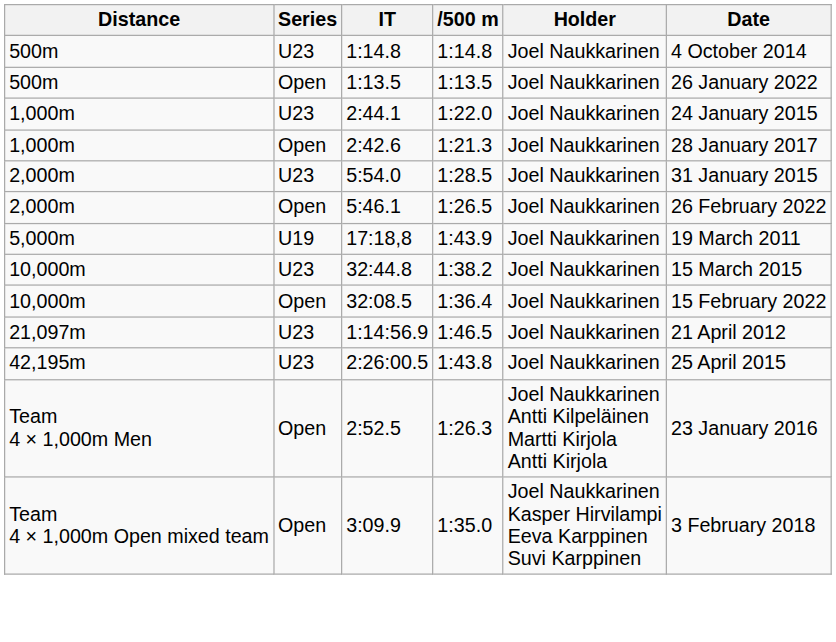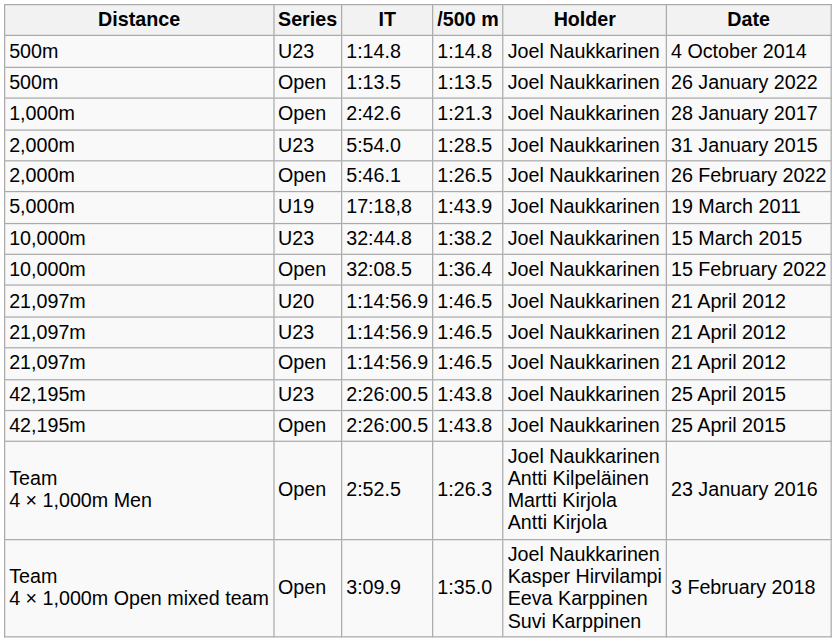 <table class="wikitable">
 <tr>
 <th>Distance</th>
 <th>Series</th>
 <th>IT</th>
 <th>/500 m</th>
 <th>Holder</th>
 <th>Date</th>
 </tr>
 <tr>
 <td>500m</td>
 <td>U23</td>
 <td>1:14.8</td>
 <td>1:14.8</td>
 <td>Joel Naukkarinen</td>
 <td>4 October 2014</td>
 </tr>
 <tr>
 <td>500m</td>
 <td>Open</td>
 <td>1:13.5</td>
 <td>1:13.5</td>
 <td>Joel Naukkarinen</td>
 <td>26 January 2022</td>
-</tr>
-<tr>
-<td>1,000m</td>
-<td>U23</td>
-<td>2:44.1</td>
-<td>1:22.0</td>
-<td>Joel Naukkarinen</td>
-<td>24 January 2015</td>
 </tr>
 <tr>
 <td>1,000m</td>
 <td>Open</td>
 <td>2:42.6</td>
 <td>1:21.3</td>
 <td>Joel Naukkarinen</td>
 <td>28 January 2017</td>
 </tr>
 <tr>
 <td>2,000m</td>
 <td>U23</td>
 <td>5:54.0</td>
 <td>1:28.5</td>
 <td>Joel Naukkarinen</td>
 <td>31 January 2015</td>
 </tr>
 <tr>
 <td>2,000m</td>
 <td>Open</td>
 <td>5:46.1</td>
 <td>1:26.5</td>
 <td>Joel Naukkarinen</td>
 <td>26 February 2022</td>
 </tr>
 <tr>
 <td>5,000m</td>
 <td>U19</td>
 <td>17:18,8</td>
 <td>1:43.9</td>
 <td>Joel Naukkarinen</td>
 <td>19 March 2011</td>
 </tr>
 <tr>
 <td>10,000m</td>
 <td>U23</td>
 <td>32:44.8</td>
 <td>1:38.2</td>
 <td>Joel Naukkarinen</td>
 <td>15 March 2015</td>
 </tr>
 <tr>
 <td>10,000m</td>
 <td>Open</td>
 <td>32:08.5</td>
 <td>1:36.4</td>
 <td>Joel Naukkarinen</td>
 <td>15 February 2022</td>
 </tr>
 <tr>
 <td>21,097m</td>
+<td>U20</td>
+<td>1:14:56.9</td>
+<td>1:46.5</td>
+<td>Joel Naukkarinen</td>
+<td>21 April 2012</td>
+</tr>
+<tr>
+<td>21,097m</td>
 <td>U23</td>
+<td>1:14:56.9</td>
+<td>1:46.5</td>
+<td>Joel Naukkarinen</td>
+<td>21 April 2012</td>
+</tr>
+<tr>
+<td>21,097m</td>
+<td>Open</td>
 <td>1:14:56.9</td>
 <td>1:46.5</td>
 <td>Joel Naukkarinen</td>
 <td>21 April 2012</td>
 </tr>
 <tr>
 <td>42,195m</td>
 <td>U23</td>
+<td>2:26:00.5</td>
+<td>1:43.8</td>
+<td>Joel Naukkarinen</td>
+<td>25 April 2015</td>
+</tr>
+<tr>
+<td>42,195m</td>
+<td>Open</td>
 <td>2:26:00.5</td>
 <td>1:43.8</td>
 <td>Joel Naukkarinen</td>
 <td>25 April 2015</td>
 </tr>
 <tr>
 <td>Team<br>4 × 1,000m Men</td>
 <td>Open</td>
 <td>2:52.5</td>
 <td>1:26.3</td>
 <td>Joel Naukkarinen<br>Antti Kilpeläinen<br>Martti Kirjola<br>Antti Kirjola</td>
 <td>23 January 2016</td>
 </tr>
 <tr>
 <td>Team<br>4 × 1,000m Open mixed team</td>
 <td>Open</td>
 <td>3:09.9</td>
 <td>1:35.0</td>
 <td>Joel Naukkarinen<br>Kasper Hirvilampi<br>Eeva Karppinen<br>Suvi Karppinen</td>
 <td>3 February 2018</td>
 </tr>
 </table>
